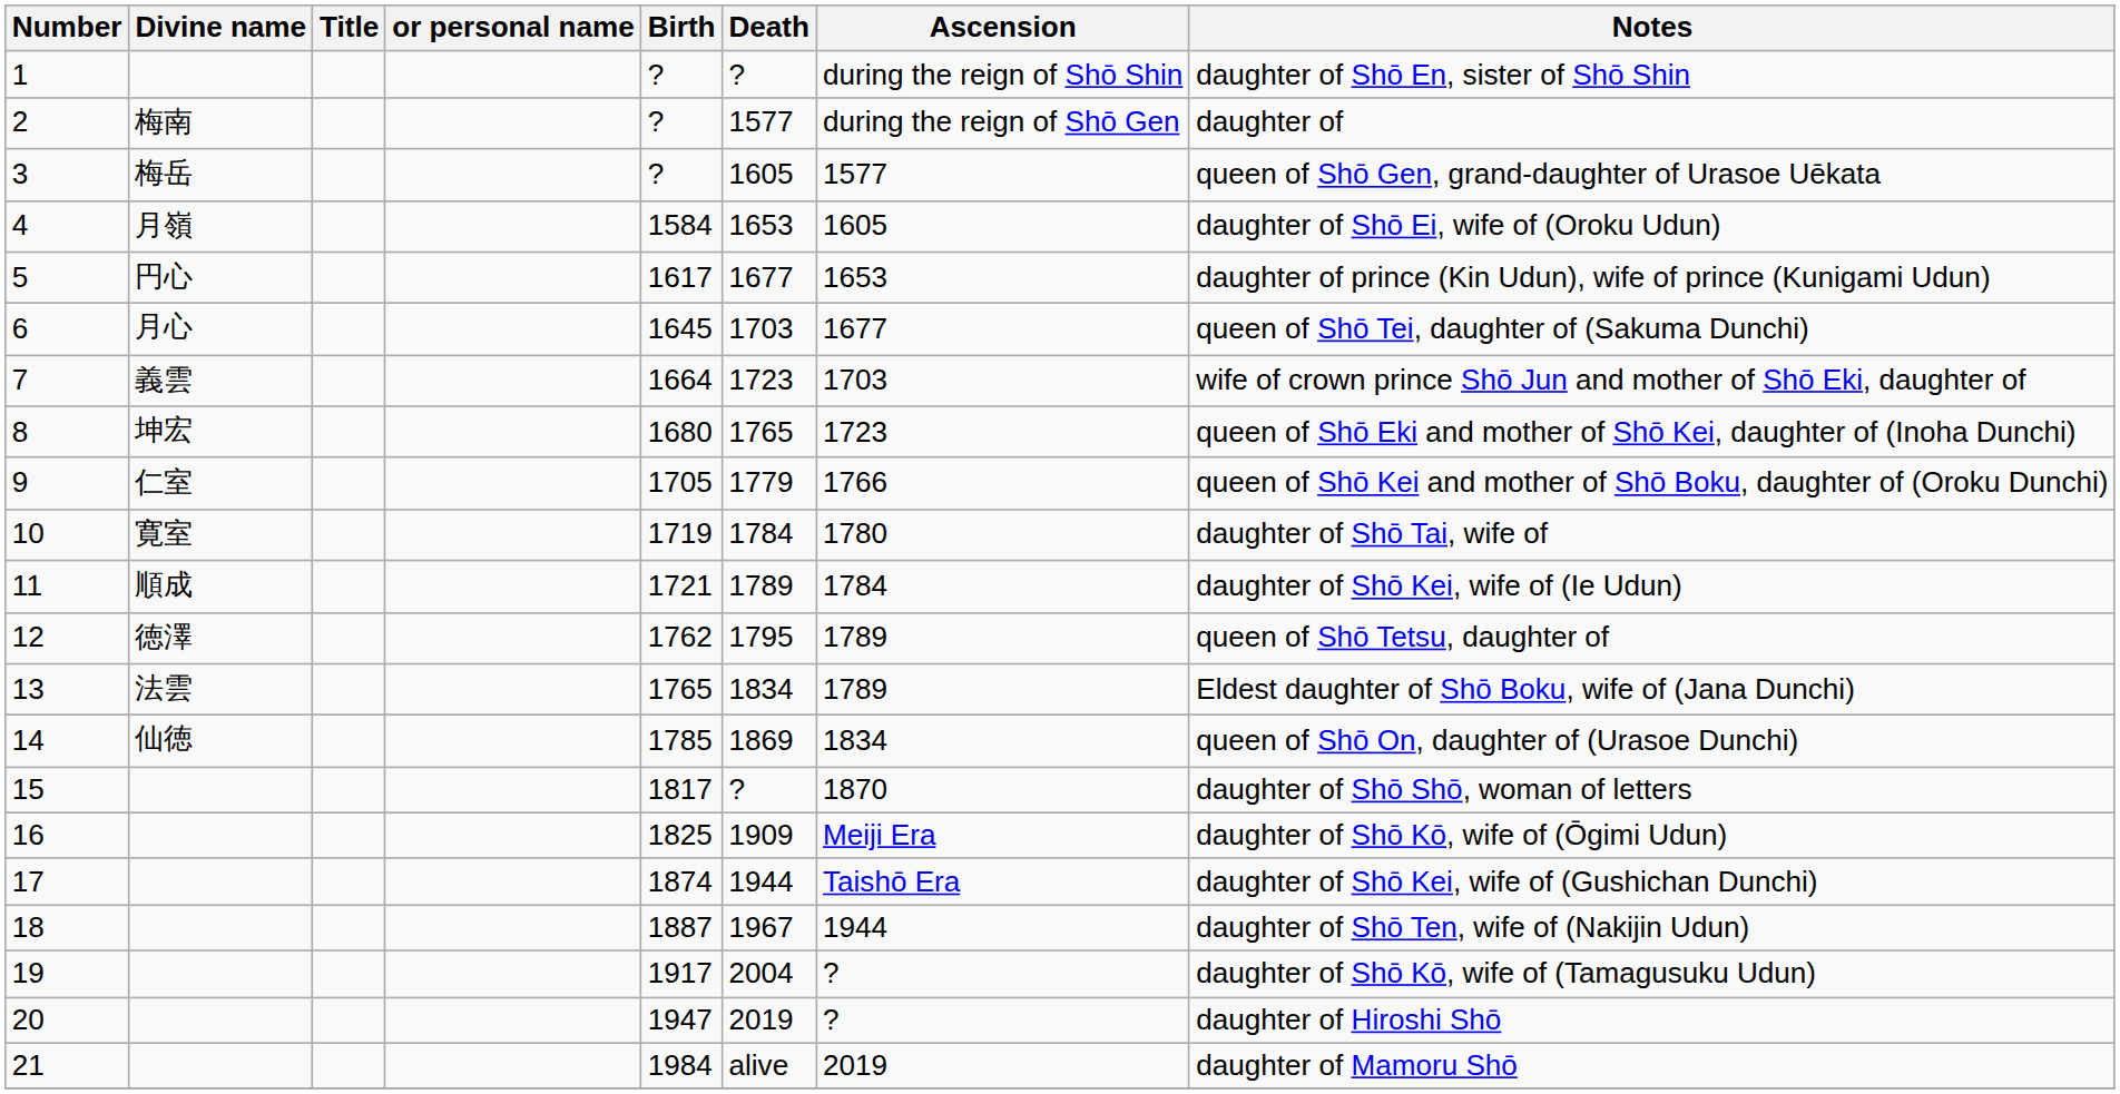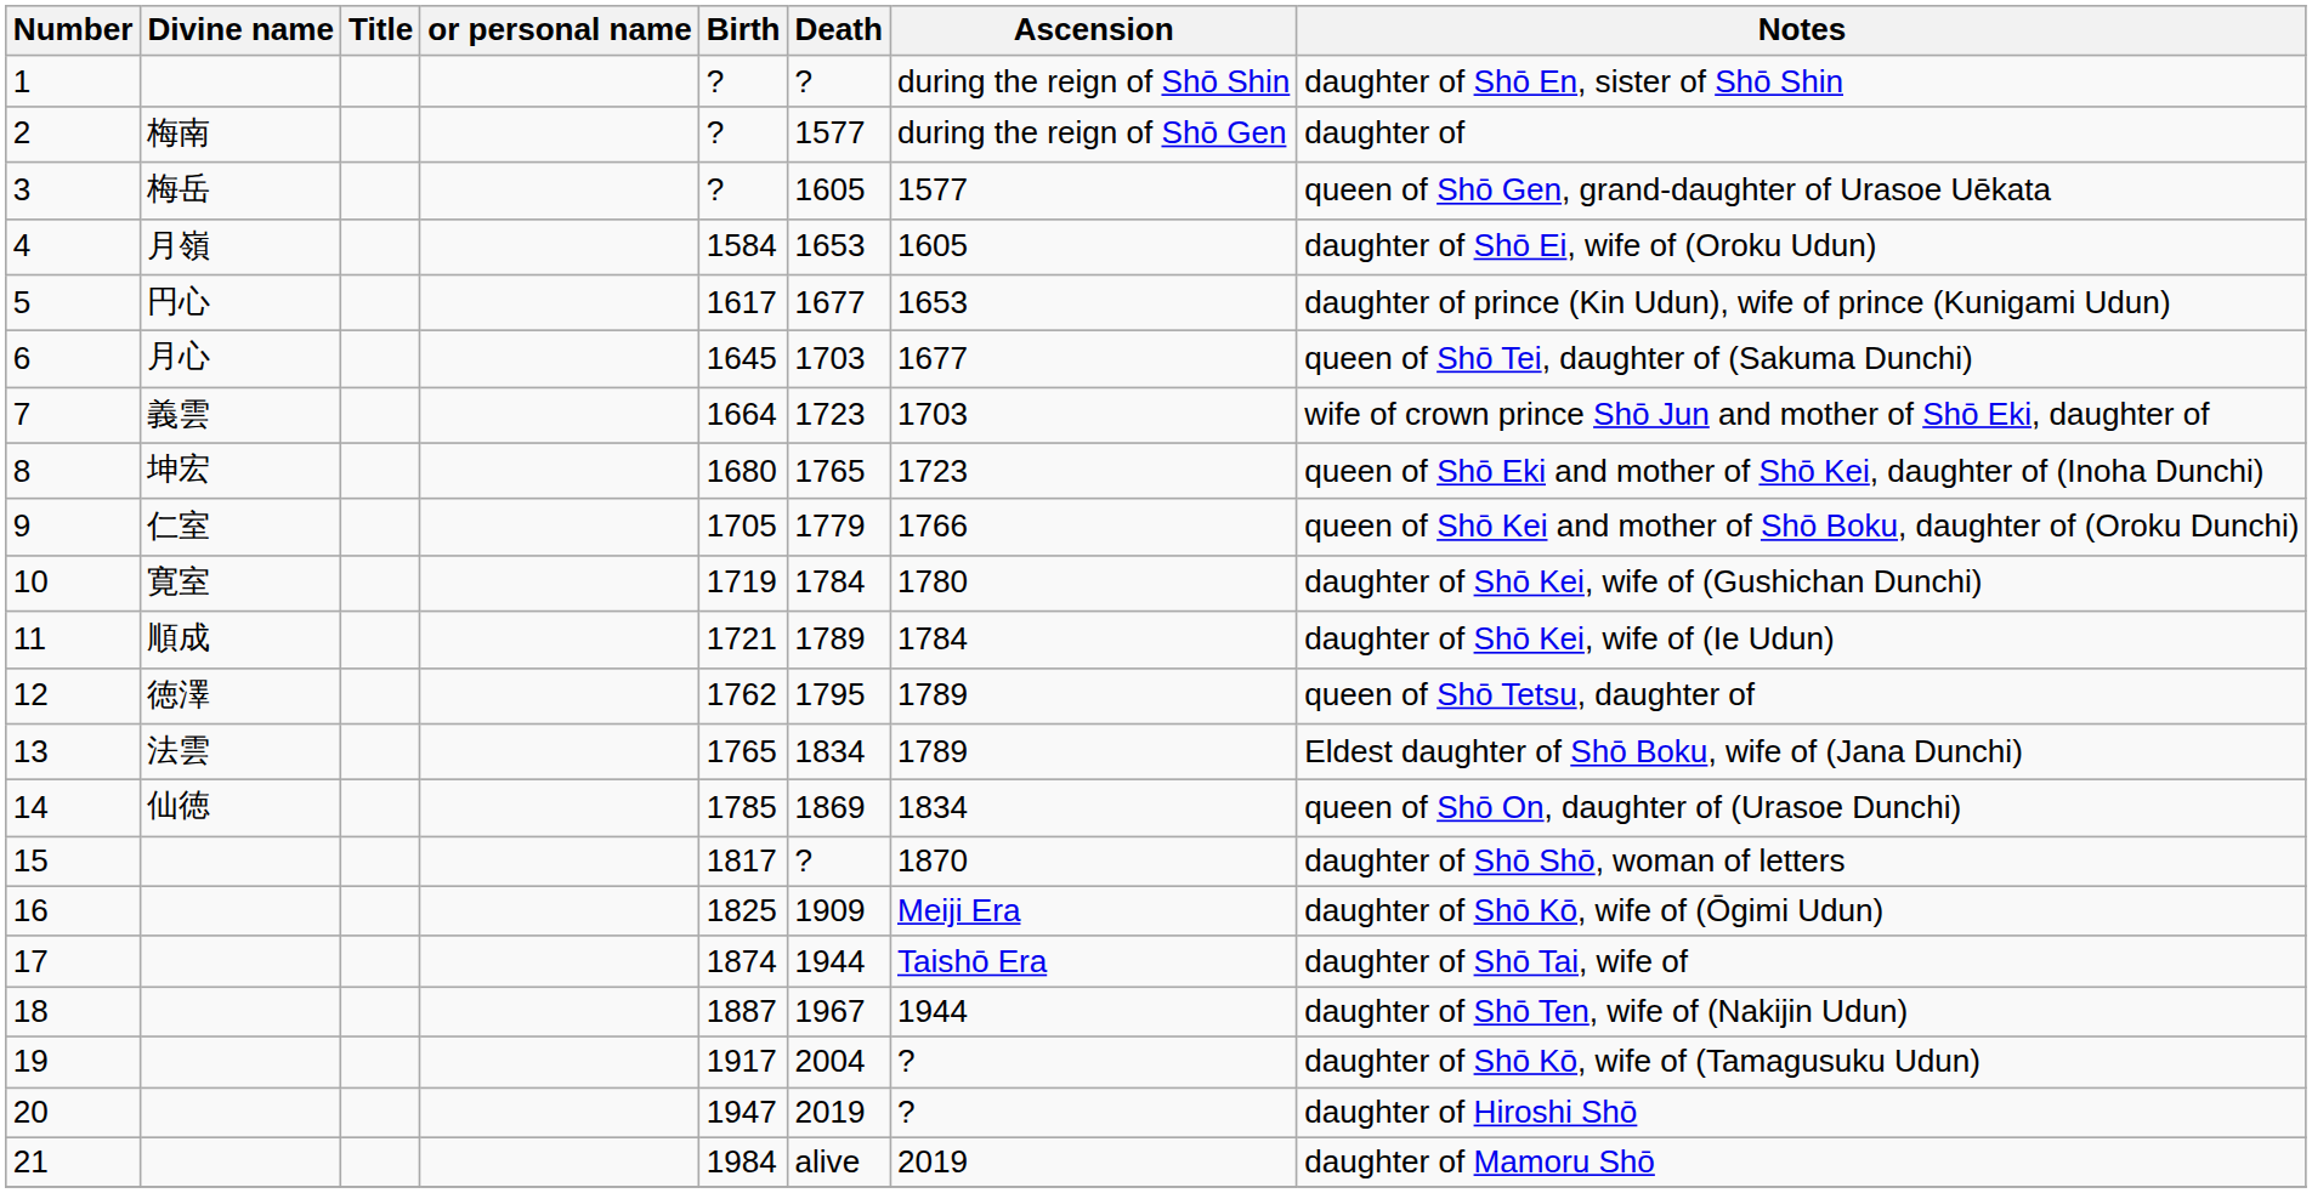 <table class="wikitable" align="center">
 <tr>
 <th>Number</th>
 <th>Divine name</th>
 <th>Title</th>
 <th> or personal name</th>
 <th>Birth</th>
 <th>Death</th>
 <th>Ascension</th>
 <th>Notes</th>
 </tr>
 <tr>
 <td>1</td>
 <td></td>
 <td></td>
 <td></td>
 <td>?</td>
 <td>?</td>
 <td>during the reign of <a href='#'>Shō Shin</a></td>
 <td>daughter of <a href='#'>Shō En</a>, sister of <a href='#'>Shō Shin</a></td>
 </tr>
 <tr>
 <td>2</td>
 <td>梅南</td>
 <td></td>
 <td></td>
 <td>?</td>
 <td>1577</td>
 <td>during the reign of <a href='#'>Shō Gen</a></td>
 <td>daughter of </td>
 </tr>
 <tr>
 <td>3</td>
 <td>梅岳</td>
 <td></td>
 <td></td>
 <td>?</td>
 <td>1605</td>
 <td>1577</td>
 <td>queen of <a href='#'>Shō Gen</a>, grand-daughter of Urasoe Uēkata</td>
 </tr>
 <tr>
 <td>4</td>
 <td>月嶺</td>
 <td></td>
 <td></td>
 <td>1584</td>
 <td>1653</td>
 <td>1605</td>
 <td>daughter of <a href='#'>Shō Ei</a>, wife of  (Oroku Udun)</td>
 </tr>
 <tr>
 <td>5</td>
 <td>円心</td>
 <td></td>
 <td></td>
 <td>1617</td>
 <td>1677</td>
 <td>1653</td>
 <td>daughter of prince (Kin Udun), wife of prince  (Kunigami Udun)</td>
 </tr>
 <tr>
 <td>6</td>
 <td>月心</td>
 <td></td>
 <td></td>
 <td>1645</td>
 <td>1703</td>
 <td>1677</td>
 <td>queen of <a href='#'>Shō Tei</a>, daughter of  (Sakuma Dunchi)</td>
 </tr>
 <tr>
 <td>7</td>
 <td>義雲</td>
 <td></td>
 <td></td>
 <td>1664</td>
 <td>1723</td>
 <td>1703</td>
 <td>wife of crown prince <a href='#'>Shō Jun</a> and mother of <a href='#'>Shō Eki</a>, daughter of </td>
 </tr>
 <tr>
 <td>8</td>
 <td>坤宏</td>
 <td></td>
 <td></td>
 <td>1680</td>
 <td>1765</td>
 <td>1723</td>
 <td>queen of <a href='#'>Shō Eki</a> and mother of <a href='#'>Shō Kei</a>, daughter of  (Inoha Dunchi)</td>
 </tr>
 <tr>
 <td>9</td>
 <td>仁室</td>
 <td></td>
 <td></td>
 <td>1705</td>
 <td>1779</td>
 <td>1766</td>
 <td>queen of <a href='#'>Shō Kei</a> and mother of <a href='#'>Shō Boku</a>, daughter of  (Oroku Dunchi)</td>
 </tr>
 <tr>
 <td>10</td>
 <td>寛室</td>
 <td></td>
 <td></td>
 <td>1719</td>
 <td>1784</td>
 <td>1780</td>
-<td>daughter of <a href='#'>Shō Tai</a>, wife of </td>
+<td>daughter of <a href='#'>Shō Kei</a>, wife of  (Gushichan Dunchi)</td>
 </tr>
 <tr>
 <td>11</td>
 <td>順成</td>
 <td></td>
 <td></td>
 <td>1721</td>
 <td>1789</td>
 <td>1784</td>
 <td>daughter of <a href='#'>Shō Kei</a>, wife of  (Ie Udun)</td>
 </tr>
 <tr>
 <td>12</td>
 <td>徳澤</td>
 <td></td>
 <td></td>
 <td>1762</td>
 <td>1795</td>
 <td>1789</td>
 <td>queen of <a href='#'>Shō Tetsu</a>, daughter of </td>
 </tr>
 <tr>
 <td>13</td>
 <td>法雲</td>
 <td></td>
 <td></td>
 <td>1765</td>
 <td>1834</td>
 <td>1789</td>
 <td>Eldest daughter of <a href='#'>Shō Boku</a>, wife of  (Jana Dunchi)</td>
 </tr>
 <tr>
 <td>14</td>
 <td>仙徳</td>
 <td></td>
 <td></td>
 <td>1785</td>
 <td>1869</td>
 <td>1834</td>
 <td>queen of <a href='#'>Shō On</a>, daughter of  (Urasoe Dunchi)</td>
 </tr>
 <tr>
 <td>15</td>
 <td></td>
 <td></td>
 <td></td>
 <td>1817</td>
 <td>?</td>
 <td>1870</td>
 <td>daughter of <a href='#'>Shō Shō</a>, woman of letters</td>
 </tr>
 <tr>
 <td>16</td>
 <td></td>
 <td></td>
 <td></td>
 <td>1825</td>
 <td>1909</td>
 <td><a href='#'>Meiji Era</a></td>
 <td>daughter of <a href='#'>Shō Kō</a>, wife of  (Ōgimi Udun)</td>
 </tr>
 <tr>
 <td>17</td>
 <td></td>
 <td></td>
 <td></td>
 <td>1874</td>
 <td>1944</td>
 <td><a href='#'>Taishō Era</a></td>
-<td>daughter of <a href='#'>Shō Kei</a>, wife of  (Gushichan Dunchi)</td>
+<td>daughter of <a href='#'>Shō Tai</a>, wife of </td>
 </tr>
 <tr>
 <td>18</td>
 <td></td>
 <td></td>
 <td></td>
 <td>1887</td>
 <td>1967</td>
 <td>1944</td>
 <td>daughter of <a href='#'>Shō Ten</a>, wife of  (Nakijin Udun)</td>
 </tr>
 <tr>
 <td>19</td>
 <td></td>
 <td></td>
 <td></td>
 <td>1917</td>
 <td>2004</td>
 <td>?</td>
 <td>daughter of <a href='#'>Shō Kō</a>, wife of  (Tamagusuku Udun)</td>
 </tr>
 <tr>
 <td>20</td>
 <td></td>
 <td></td>
 <td></td>
 <td>1947</td>
 <td>2019</td>
 <td>?</td>
 <td>daughter of <a href='#'>Hiroshi Shō</a></td>
 </tr>
 <tr>
 <td>21</td>
 <td></td>
 <td></td>
 <td></td>
 <td>1984</td>
 <td>alive</td>
 <td>2019</td>
 <td>daughter of <a href='#'>Mamoru Shō</a></td>
 </tr>
 <tr>
 </tr>
 </table>
